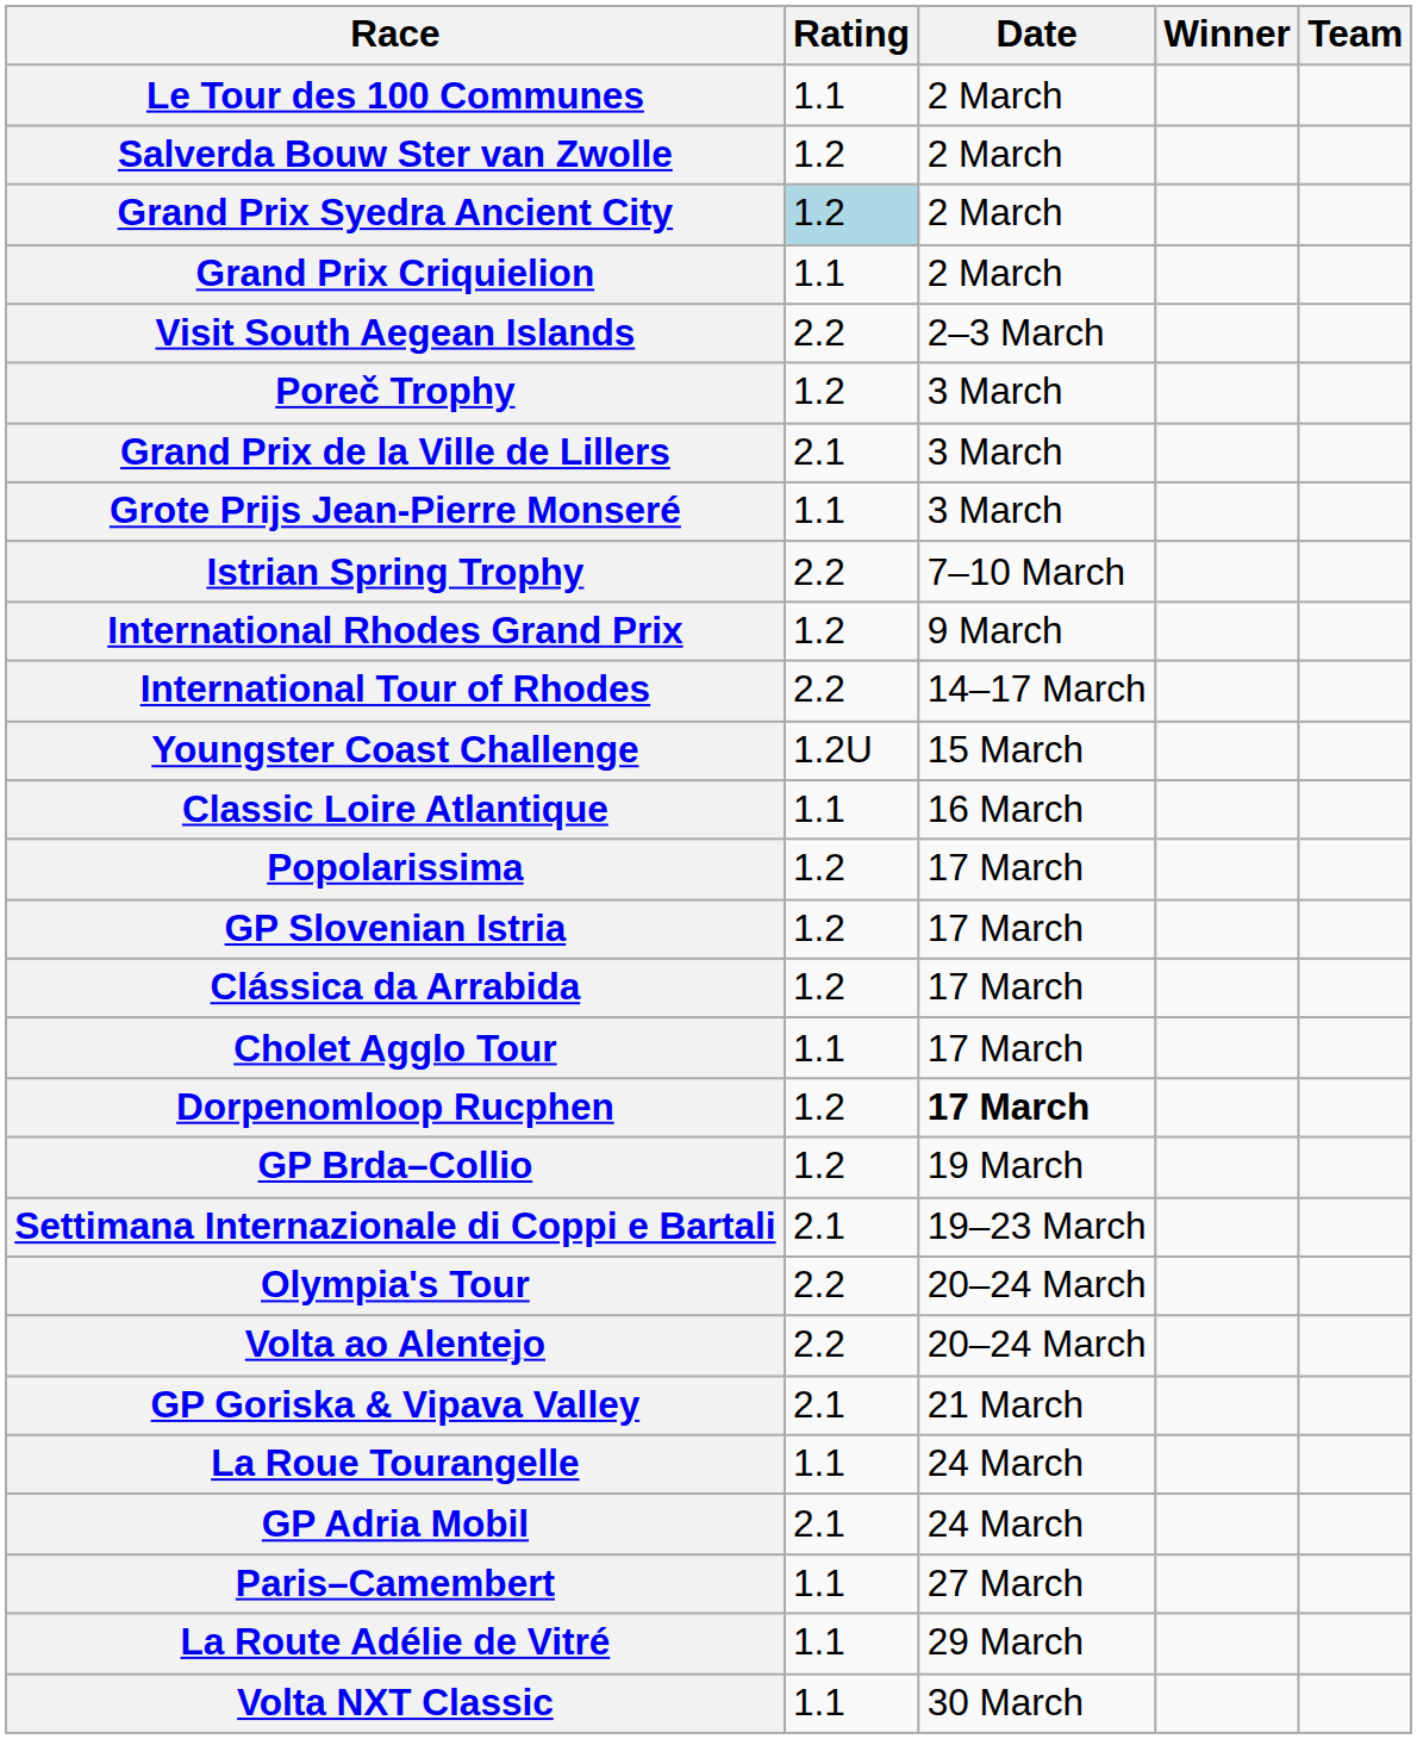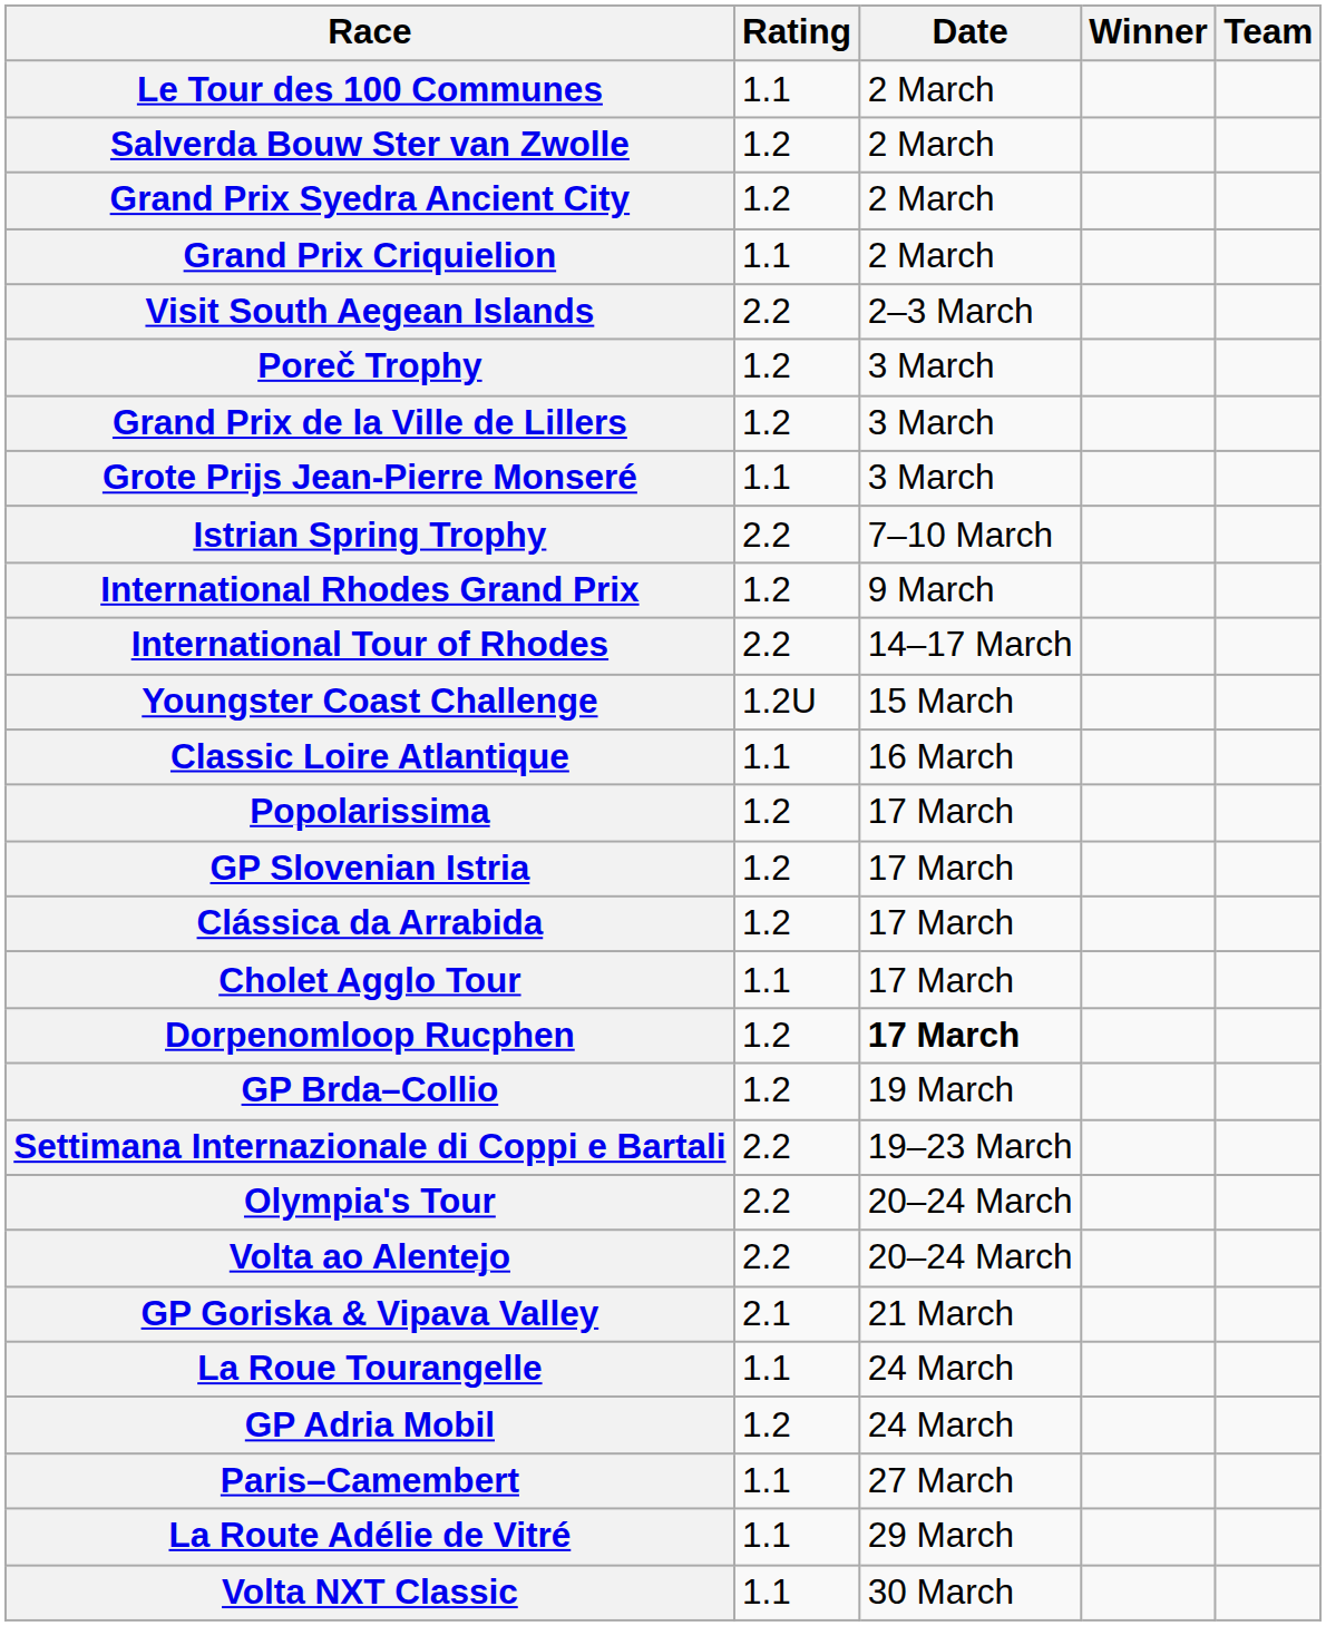 <table class="wikitable plainrowheaders">
 <tr>
 <th scope="col">Race</th>
 <th scope="col">Rating</th>
 <th scope="col">Date</th>
 <th scope="col">Winner</th>
 <th scope="col">Team</th>
 </tr>
 <tr>
 <th scope="row"> <a href='#'>Le Tour des 100 Communes</a></th>
 <td>1.1</td>
 <td>2 March</td>
 <td></td>
 <td></td>
 </tr>
 <tr>
 <th scope="row"> <a href='#'>Salverda Bouw Ster van Zwolle</a></th>
 <td>1.2</td>
 <td>2 March</td>
 <td></td>
 <td></td>
 </tr>
 <tr>
 <th scope="row"> <a href='#'>Grand Prix Syedra Ancient City</a></th>
-<td style="background: lightblue;">1.2</td>
+<td>1.2</td>
 <td>2 March</td>
 <td></td>
 <td></td>
 </tr>
 <tr>
 <th scope="row"> <a href='#'>Grand Prix Criquielion</a></th>
 <td>1.1</td>
 <td>2 March</td>
 <td></td>
 <td></td>
 </tr>
 <tr>
 <th scope="row"> <a href='#'>Visit South Aegean Islands</a></th>
 <td>2.2</td>
 <td>2–3 March</td>
 <td></td>
 <td></td>
 </tr>
 <tr>
 <th scope="row"> <a href='#'>Poreč Trophy</a></th>
 <td>1.2</td>
 <td>3 March</td>
 <td></td>
 <td></td>
 </tr>
 <tr>
 <th scope="row"> <a href='#'>Grand Prix de la Ville de Lillers</a></th>
-<td>2.1</td>
+<td>1.2</td>
 <td>3 March</td>
 <td></td>
 <td></td>
 </tr>
 <tr>
 <th scope="row"> <a href='#'>Grote Prijs Jean-Pierre Monseré</a></th>
 <td>1.1</td>
 <td>3 March</td>
 <td></td>
 <td></td>
 </tr>
 <tr>
 <th scope="row"> <a href='#'>Istrian Spring Trophy</a></th>
 <td>2.2</td>
 <td>7–10 March</td>
 <td></td>
 <td></td>
 </tr>
 <tr>
 <th scope="row"> <a href='#'>International Rhodes Grand Prix</a></th>
 <td>1.2</td>
 <td>9 March</td>
 <td></td>
 <td></td>
 </tr>
 <tr>
 <th scope="row"> <a href='#'>International Tour of Rhodes</a></th>
 <td>2.2</td>
 <td>14–17 March</td>
 <td></td>
 <td></td>
 </tr>
 <tr>
 <th scope="row"> <a href='#'>Youngster Coast Challenge</a></th>
 <td>1.2U</td>
 <td>15 March</td>
 <td></td>
 <td></td>
 </tr>
 <tr>
 <th scope="row"> <a href='#'>Classic Loire Atlantique</a></th>
 <td>1.1</td>
 <td>16 March</td>
 <td></td>
 <td></td>
 </tr>
 <tr>
 <th scope="row"> <a href='#'>Popolarissima</a></th>
 <td>1.2</td>
 <td>17 March</td>
 <td></td>
 <td></td>
 </tr>
 <tr>
 <th scope="row"> <a href='#'>GP Slovenian Istria</a></th>
 <td>1.2</td>
 <td>17 March</td>
 <td></td>
 <td></td>
 </tr>
 <tr>
 <th scope="row"> <a href='#'>Clássica da Arrabida</a></th>
 <td>1.2</td>
 <td>17 March</td>
 <td></td>
 <td></td>
 </tr>
 <tr>
 <th scope="row"> <a href='#'>Cholet Agglo Tour</a></th>
 <td>1.1</td>
 <td>17 March</td>
 <td></td>
 <td></td>
 </tr>
 <tr>
 <th scope="row"> <a href='#'>Dorpenomloop Rucphen</a></th>
 <td>1.2</td>
 <td><strong>17 March</strong></td>
 <td></td>
 <td></td>
 </tr>
 <tr>
 <th scope="row"> <a href='#'>GP Brda–Collio</a></th>
 <td>1.2</td>
 <td>19 March</td>
 <td></td>
 <td></td>
 </tr>
 <tr>
 <th scope="row"> <a href='#'>Settimana Internazionale di Coppi e Bartali</a></th>
-<td>2.1</td>
+<td>2.2</td>
 <td>19–23 March</td>
 <td></td>
 <td></td>
 </tr>
 <tr>
 <th scope="row"> <a href='#'>Olympia's Tour</a></th>
 <td>2.2</td>
 <td>20–24 March</td>
 <td></td>
 <td></td>
 </tr>
 <tr>
 <th scope="row"> <a href='#'>Volta ao Alentejo</a></th>
 <td>2.2</td>
 <td>20–24 March</td>
 <td></td>
 <td></td>
 </tr>
 <tr>
 <th scope="row"> <a href='#'>GP Goriska & Vipava Valley</a></th>
 <td>2.1</td>
 <td>21 March</td>
 <td></td>
 <td></td>
 </tr>
 <tr>
 <th scope="row"> <a href='#'>La Roue Tourangelle</a></th>
 <td>1.1</td>
 <td>24 March</td>
 <td></td>
 <td></td>
 </tr>
 <tr>
 <th scope="row"> <a href='#'>GP Adria Mobil</a></th>
-<td>2.1</td>
+<td>1.2</td>
 <td>24 March</td>
 <td></td>
 <td></td>
 </tr>
 <tr>
 <th scope="row"> <a href='#'>Paris–Camembert</a></th>
 <td>1.1</td>
 <td>27 March</td>
 <td></td>
 <td></td>
 </tr>
 <tr>
 <th scope="row"> <a href='#'>La Route Adélie de Vitré</a></th>
 <td>1.1</td>
 <td>29 March</td>
 <td></td>
 <td></td>
 </tr>
 <tr>
 <th scope="row"> <a href='#'>Volta NXT Classic</a></th>
 <td>1.1</td>
 <td>30 March</td>
 <td></td>
 <td></td>
 </tr>
 </table>
